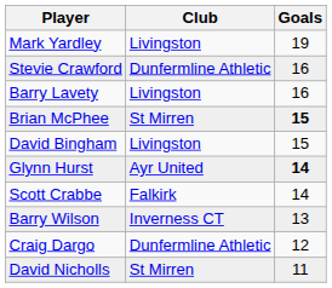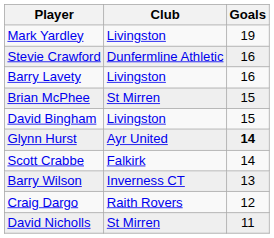 <table class="wikitable sortable">
 <tr>
 <th>Player</th>
 <th>Club</th>
 <th>Goals</th>
 </tr>
 <tr>
 <td> <a href='#'>Mark Yardley</a></td>
 <td><a href='#'>Livingston</a></td>
 <td style="text-align:center">19</td>
 </tr>
 <tr bgcolor="#EFEFEF">
 <td> <a href='#'>Stevie Crawford</a></td>
 <td><a href='#'>Dunfermline Athletic</a></td>
 <td style="text-align:center">16</td>
 </tr>
 <tr>
 <td> <a href='#'>Barry Lavety</a></td>
 <td><a href='#'>Livingston</a></td>
 <td style="text-align:center">16</td>
 </tr>
 <tr bgcolor="#EFEFEF">
 <td> <a href='#'>Brian McPhee</a></td>
 <td><a href='#'>St Mirren</a></td>
-<td style="text-align:center"><strong>15</strong></td>
+<td style="text-align:center">15</td>
 </tr>
 <tr>
 <td> <a href='#'>David Bingham</a></td>
 <td><a href='#'>Livingston</a></td>
 <td style="text-align:center">15</td>
 </tr>
 <tr bgcolor="#EFEFEF">
 <td> <a href='#'>Glynn Hurst</a></td>
 <td><a href='#'>Ayr United</a></td>
 <td style="text-align:center"><strong>14</strong></td>
 </tr>
 <tr>
 <td> <a href='#'>Scott Crabbe</a></td>
 <td><a href='#'>Falkirk</a></td>
 <td style="text-align:center">14</td>
 </tr>
 <tr bgcolor="#EFEFEF">
 <td> <a href='#'>Barry Wilson</a></td>
 <td><a href='#'>Inverness CT</a></td>
 <td style="text-align:center">13</td>
 </tr>
 <tr>
 <td> <a href='#'>Craig Dargo</a></td>
-<td><a href='#'>Dunfermline Athletic</a></td>
+<td><a href='#'>Raith Rovers</a></td>
 <td style="text-align:center">12</td>
 </tr>
 <tr bgcolor="#EFEFEF">
 <td> <a href='#'>David Nicholls</a></td>
 <td><a href='#'>St Mirren</a></td>
 <td style="text-align:center">11</td>
 </tr>
 </table>
